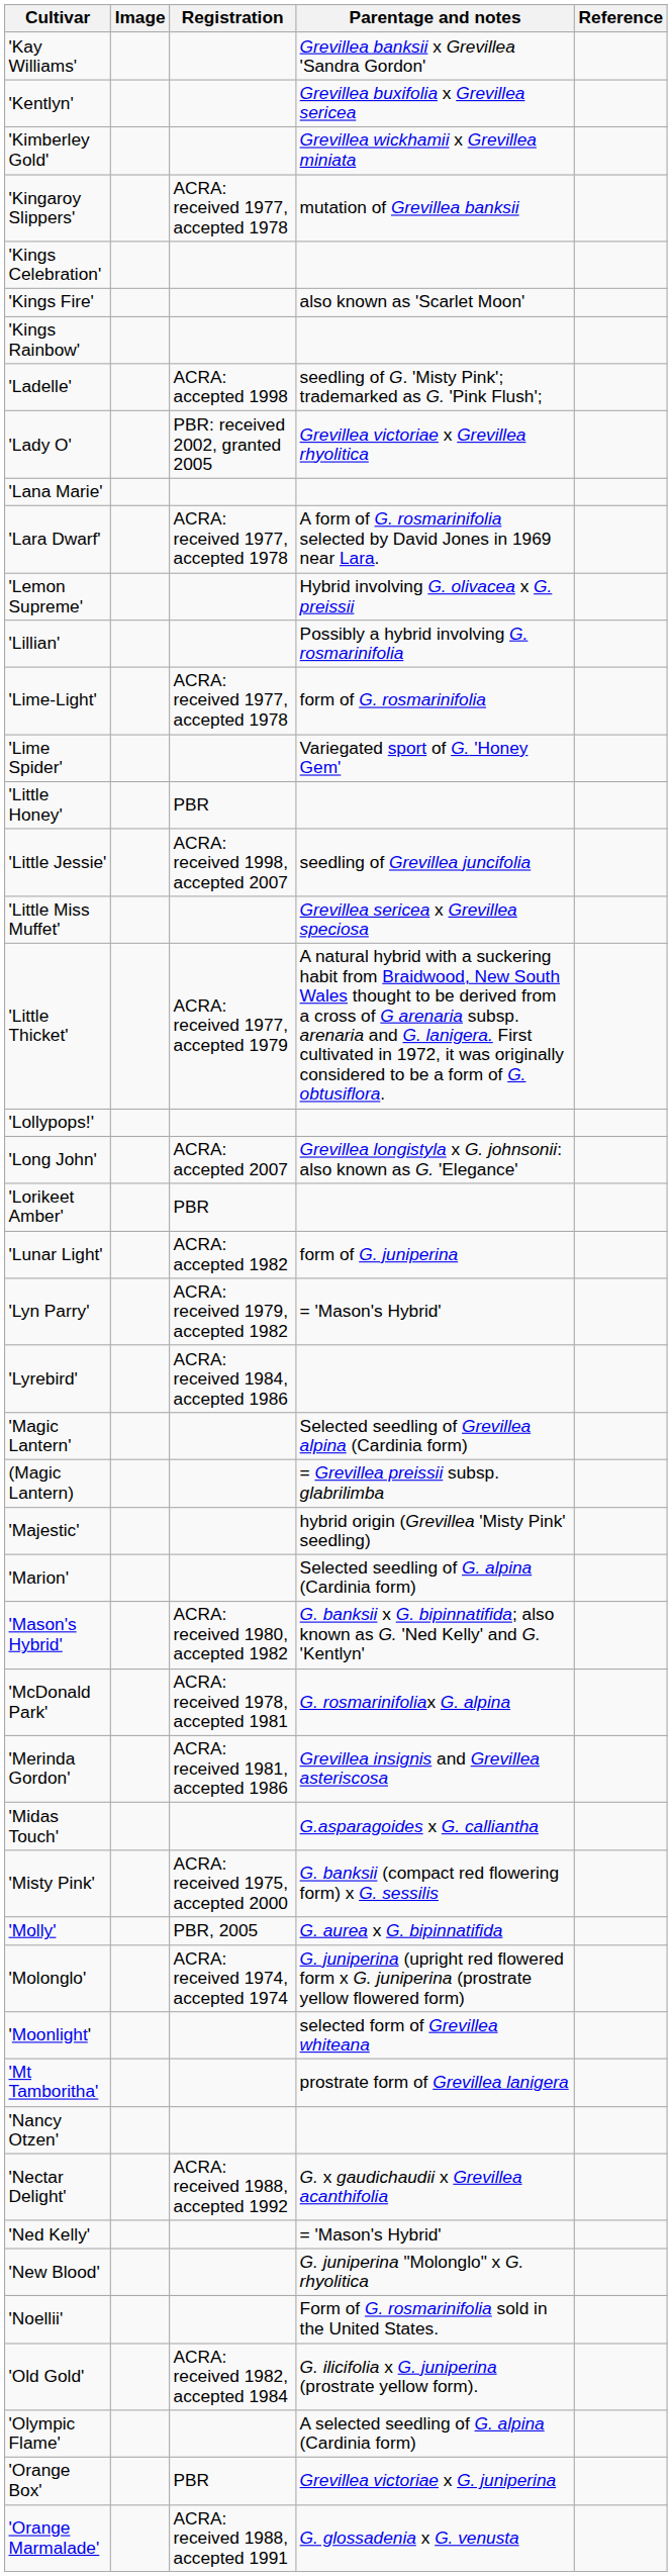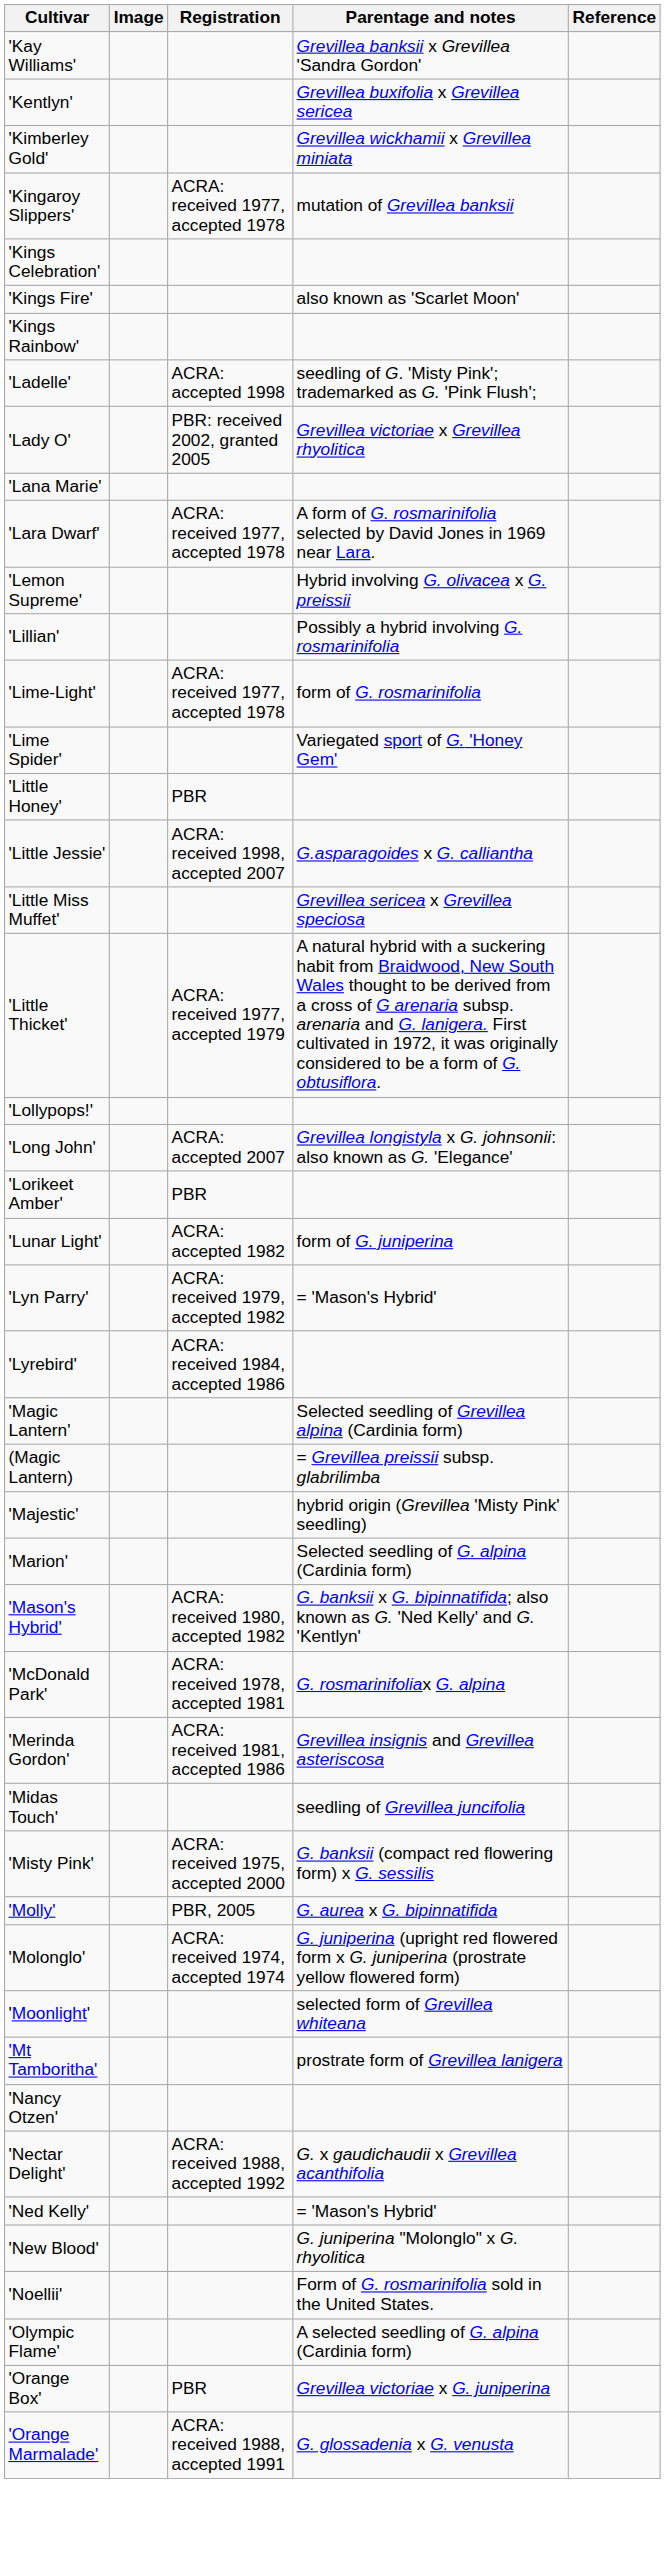 <table class="wikitable">
 <tr>
 <th>Cultivar</th>
 <th>Image</th>
 <th>Registration</th>
 <th>Parentage and notes</th>
 <th>Reference</th>
 </tr>
 <tr>
 <td>'Kay Williams'</td>
 <td></td>
 <td></td>
 <td><em><a href='#'>Grevillea banksii</a></em> x <em>Grevillea</em> 'Sandra Gordon'</td>
 <td></td>
 </tr>
 <tr>
 <td>'Kentlyn'</td>
 <td></td>
 <td></td>
 <td><em><a href='#'>Grevillea buxifolia</a></em> x <em><a href='#'>Grevillea sericea</a></em></td>
 <td></td>
 </tr>
 <tr>
 <td>'Kimberley Gold'</td>
 <td></td>
 <td></td>
 <td><em><a href='#'>Grevillea wickhamii</a></em> x <em><a href='#'>Grevillea miniata</a></em></td>
 <td></td>
 </tr>
 <tr>
 <td>'Kingaroy Slippers'</td>
 <td></td>
 <td>ACRA: received 1977, accepted 1978</td>
 <td>mutation of <em><a href='#'>Grevillea banksii</a></em></td>
 <td> </td>
 </tr>
 <tr>
 <td>'Kings Celebration'</td>
 <td></td>
 <td></td>
 <td></td>
 <td></td>
 </tr>
 <tr>
 <td>'Kings Fire'</td>
 <td></td>
 <td></td>
 <td>also known as 'Scarlet Moon'</td>
 <td></td>
 </tr>
 <tr>
 <td>'Kings Rainbow'</td>
 <td></td>
 <td></td>
 <td></td>
 <td></td>
 </tr>
 <tr>
 <td>'Ladelle'</td>
 <td></td>
 <td>ACRA: accepted 1998</td>
 <td>seedling of <em>G</em>. 'Misty Pink'; trademarked as <em>G.</em> 'Pink Flush';</td>
 <td> </td>
 </tr>
 <tr>
 <td>'Lady O'</td>
 <td></td>
 <td>PBR: received 2002, granted 2005</td>
 <td><em><a href='#'>Grevillea victoriae</a></em> x <em><a href='#'>Grevillea rhyolitica</a></em></td>
 <td></td>
 </tr>
 <tr>
 <td>'Lana Marie'</td>
 <td></td>
 <td></td>
 <td></td>
 <td></td>
 </tr>
 <tr>
 <td>'Lara Dwarf'</td>
 <td></td>
 <td>ACRA: received 1977, accepted 1978</td>
 <td>A form of <em><a href='#'>G. rosmarinifolia</a></em> selected by David Jones in 1969 near <a href='#'>Lara</a>.</td>
 <td>  </td>
 </tr>
 <tr>
 <td>'Lemon Supreme'</td>
 <td></td>
 <td></td>
 <td>Hybrid involving <em><a href='#'>G. olivacea</a></em> x <em><a href='#'>G. preissii</a></em></td>
 <td></td>
 </tr>
 <tr>
 <td>'Lillian'</td>
 <td></td>
 <td></td>
 <td>Possibly a hybrid involving <em><a href='#'>G. rosmarinifolia</a></em></td>
 <td></td>
 </tr>
 <tr>
 <td>'Lime-Light'</td>
 <td></td>
 <td>ACRA: received 1977, accepted 1978</td>
 <td>form of <em><a href='#'>G. rosmarinifolia</a></em></td>
 <td></td>
 </tr>
 <tr>
 <td>'Lime Spider'</td>
 <td></td>
 <td></td>
 <td>Variegated <a href='#'>sport</a> of  <a href='#'><em>G.</em> 'Honey Gem'</a></td>
 <td></td>
 </tr>
 <tr>
 <td>'Little Honey'</td>
 <td></td>
 <td>PBR</td>
 <td></td>
 <td></td>
 </tr>
 <tr>
 <td>'Little Jessie'</td>
 <td></td>
 <td>ACRA: received 1998, accepted 2007</td>
-<td>seedling of <em><a href='#'>Grevillea juncifolia</a></em></td>
+<td><em><a href='#'>G.asparagoides</a></em>  x <em><a href='#'>G. calliantha</a></em></td>
 <td></td>
 </tr>
 <tr>
 <td>'Little Miss Muffet'</td>
 <td></td>
 <td></td>
 <td><em><a href='#'>Grevillea sericea</a></em> x <em><a href='#'>Grevillea speciosa</a></em></td>
 <td><br> </td>
 </tr>
 <tr>
 <td>'Little Thicket'</td>
 <td></td>
 <td>ACRA: received 1977, accepted 1979</td>
 <td>A natural hybrid with a suckering habit from  <a href='#'>Braidwood, New South Wales</a> thought to be derived from a cross of <a href='#'><em>G arenaria</em></a> subsp. <em>arenaria</em> and <em><a href='#'>G. lanigera.</a></em> First cultivated in 1972, it was originally considered to be a form of <a href='#'><em>G. obtusiflora</em></a>.</td>
 <td> </td>
 </tr>
 <tr>
 <td>'Lollypops!'</td>
 <td></td>
 <td></td>
 <td></td>
 <td></td>
 </tr>
 <tr>
 <td>'Long John'</td>
 <td></td>
 <td>ACRA: accepted 2007</td>
 <td><em><a href='#'>Grevillea longistyla</a></em> x <em>G. johnsonii</em>: also known as <em>G.</em> 'Elegance'</td>
 <td></td>
 </tr>
 <tr>
 <td>'Lorikeet Amber'</td>
 <td></td>
 <td>PBR</td>
 <td></td>
 <td></td>
 </tr>
 <tr>
 <td>'Lunar Light'</td>
 <td></td>
 <td>ACRA: accepted 1982</td>
 <td>form of <em><a href='#'>G. juniperina</a></em></td>
 <td></td>
 </tr>
 <tr>
 <td>'Lyn Parry'</td>
 <td></td>
 <td>ACRA: received 1979, accepted 1982</td>
 <td>= 'Mason's Hybrid'</td>
 <td> </td>
 </tr>
 <tr>
 <td>'Lyrebird'</td>
 <td></td>
 <td>ACRA: received 1984, accepted 1986</td>
 <td></td>
 <td> </td>
 </tr>
 <tr>
 <td>'Magic Lantern'</td>
 <td></td>
 <td></td>
 <td>Selected seedling of <em><a href='#'>Grevillea alpina</a></em> (Cardinia form)</td>
 <td></td>
 </tr>
 <tr>
 <td>(Magic Lantern)</td>
 <td></td>
 <td></td>
 <td>= <em><a href='#'>Grevillea preissii</a> </em>subsp. <em>glabrilimba</em></td>
 <td></td>
 </tr>
 <tr>
 <td>'Majestic'</td>
 <td></td>
 <td></td>
 <td>hybrid origin (<em>Grevillea</em> 'Misty Pink' seedling)</td>
 <td></td>
 </tr>
 <tr>
 <td>'Marion'</td>
 <td></td>
 <td></td>
 <td>Selected seedling of <em><a href='#'>G. alpina</a></em> (Cardinia form)</td>
 <td></td>
 </tr>
 <tr>
 <td><a href='#'>'Mason's Hybrid'</a></td>
 <td></td>
 <td>ACRA: received 1980, accepted 1982</td>
 <td><em><a href='#'>G. banksii</a></em> x <em><a href='#'>G. bipinnatifida</a></em>; also known as <em>G.</em> 'Ned Kelly' and <em>G.</em> 'Kentlyn'</td>
 <td> </td>
 </tr>
 <tr>
 <td>'McDonald Park'</td>
 <td></td>
 <td>ACRA: received 1978, accepted 1981</td>
 <td><em><a href='#'>G. rosmarinifolia</a></em>x <em><a href='#'>G. alpina</a></em></td>
 <td> </td>
 </tr>
 <tr>
 <td>'Merinda Gordon'</td>
 <td></td>
 <td>ACRA: received 1981, accepted 1986</td>
 <td><em><a href='#'>Grevillea insignis</a></em> and <em><a href='#'>Grevillea asteriscosa</a></em></td>
 <td> </td>
 </tr>
 <tr>
 <td>'Midas Touch'</td>
 <td></td>
 <td></td>
-<td><em><a href='#'>G.asparagoides</a></em>  x <em><a href='#'>G. calliantha</a></em></td>
+<td>seedling of <em><a href='#'>Grevillea juncifolia</a></em></td>
 <td></td>
 </tr>
 <tr>
 <td>'Misty Pink'</td>
 <td></td>
 <td>ACRA: received 1975, accepted 2000</td>
 <td><em><a href='#'>G. banksii</a></em> (compact red flowering form) x <em><a href='#'>G. sessilis</a></em></td>
 <td></td>
 </tr>
 <tr>
 <td><a href='#'>'Molly'</a></td>
 <td></td>
 <td>PBR, 2005</td>
 <td><em><a href='#'>G. aurea</a></em> x <em><a href='#'>G. bipinnatifida</a></em></td>
 <td></td>
 </tr>
 <tr>
 <td>'Molonglo'</td>
 <td></td>
 <td>ACRA: received 1974, accepted 1974</td>
 <td><em><a href='#'>G. juniperina</a></em> (upright red flowered form  x <em>G. juniperina</em> (prostrate yellow flowered  form)</td>
 <td></td>
 </tr>
 <tr>
 <td>'<a href='#'>Moonlight</a>'</td>
 <td></td>
 <td></td>
 <td>selected form of <em><a href='#'>Grevillea whiteana</a></em></td>
 <td></td>
 </tr>
 <tr>
 <td><a href='#'>'Mt Tamboritha'</a></td>
 <td></td>
 <td></td>
 <td>prostrate form of <em><a href='#'>Grevillea lanigera</a></em></td>
 <td></td>
 </tr>
 <tr>
 <td>'Nancy Otzen'</td>
 <td></td>
 <td></td>
 <td></td>
 <td></td>
 </tr>
 <tr>
 <td>'Nectar Delight'</td>
 <td></td>
 <td>ACRA: received 1988, accepted 1992</td>
 <td><em>G.</em> x <em>gaudichaudii</em> x <em><a href='#'>Grevillea acanthifolia</a></em></td>
 <td></td>
 </tr>
 <tr>
 <td>'Ned Kelly'</td>
 <td></td>
 <td></td>
 <td>= 'Mason's Hybrid'</td>
 <td></td>
 </tr>
 <tr>
 <td>'New Blood'</td>
 <td></td>
 <td></td>
 <td><em>G. juniperina</em> "Molonglo" x <em>G. rhyolitica</em></td>
 <td></td>
 </tr>
 <tr>
 <td>'Noellii'</td>
 <td></td>
 <td></td>
 <td>Form of <em><a href='#'>G. rosmarinifolia</a></em> sold in the United States.</td>
 <td></td>
 </tr>
 <tr>
-<td>'Old Gold'</td>
-<td></td>
-<td>ACRA: received 1982, accepted 1984</td>
-<td><em>G. ilicifolia</em> x <em><a href='#'>G. juniperina</a></em> (prostrate yellow form).</td>
-<td> </td>
-</tr>
-<tr>
 <td>'Olympic Flame'</td>
 <td></td>
 <td></td>
 <td>A selected seedling of <em><a href='#'>G. alpina</a></em> (Cardinia form)</td>
 <td></td>
 </tr>
 <tr>
 <td>'Orange Box'</td>
 <td></td>
 <td>PBR </td>
 <td><em><a href='#'>Grevillea victoriae</a></em> x <em><a href='#'>G. juniperina</a></em></td>
 <td></td>
 </tr>
 <tr>
 <td><a href='#'>'Orange Marmalade'</a></td>
 <td></td>
 <td>ACRA: received 1988, accepted 1991</td>
 <td><em><a href='#'>G. glossadenia</a></em> x <em><a href='#'>G. venusta</a></em></td>
 <td></td>
 </tr>
 <tr>
 </tr>
 </table>
